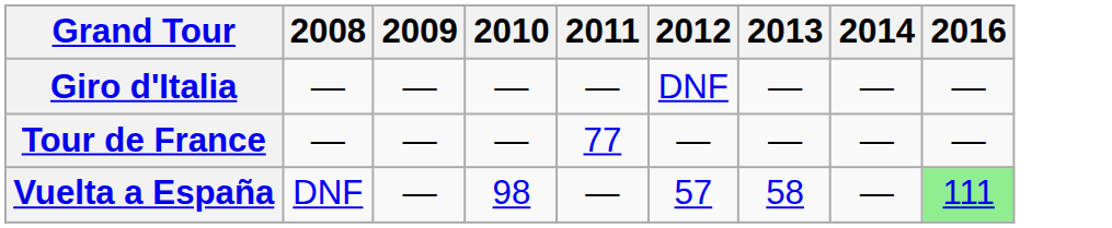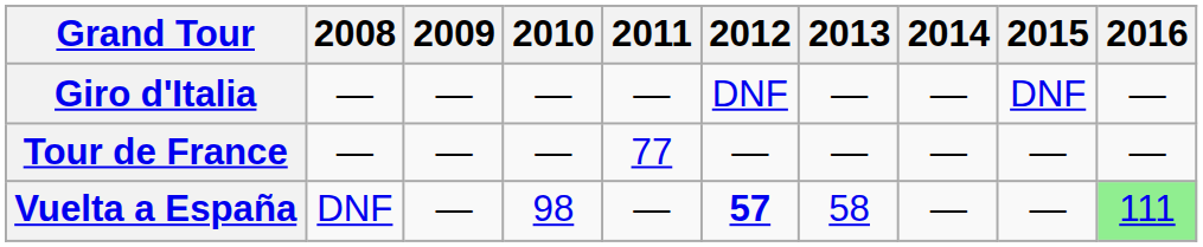 <table class="wikitable plainrowheaders">
 <tr>
 <th scope="col"><a href='#'>Grand Tour</a></th>
 <th scope="col">2008</th>
 <th scope="col">2009</th>
 <th scope="col">2010</th>
 <th scope="col">2011</th>
 <th scope="col">2012</th>
 <th scope="col">2013</th>
 <th scope="col">2014</th>
+<th scope="col">2015</th>
 <th scope="col">2016</th>
 </tr>
 <tr style="text-align:center;">
 <th scope="row"> <a href='#'>Giro d'Italia</a></th>
 <td>—</td>
 <td>—</td>
 <td>—</td>
 <td>—</td>
 <td><a href='#'>DNF</a></td>
 <td>—</td>
 <td>—</td>
+<td><a href='#'>DNF</a></td>
 <td>—</td>
 </tr>
 <tr style="text-align:center;">
 <th scope="row"> <a href='#'>Tour de France</a></th>
 <td>—</td>
 <td>—</td>
 <td>—</td>
 <td><a href='#'>77</a></td>
 <td>—</td>
 <td>—</td>
 <td>—</td>
 <td>—</td>
+<td>—</td>
 </tr>
 <tr style="text-align:center;">
 <th scope="row"> <a href='#'>Vuelta a España</a></th>
 <td><a href='#'>DNF</a></td>
 <td>—</td>
 <td><a href='#'>98</a></td>
 <td>—</td>
-<td><a href='#'>57</a></td>
+<td><strong><a href='#'>57</a></strong></td>
 <td><a href='#'>58</a></td>
+<td>—</td>
 <td>—</td>
 <td style="background: lightgreen;"><a href='#'>111</a></td>
 </tr>
 </table>
